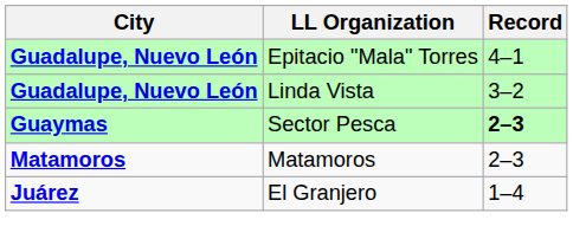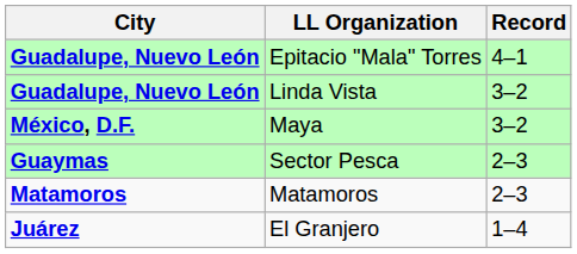 <table class="wikitable">
 <tr>
 <th>City</th>
 <th>LL Organization</th>
 <th>Record</th>
 </tr>
 <tr bgcolor=#bbffbb>
 <td> <strong><a href='#'>Guadalupe, Nuevo León</a></strong></td>
 <td>Epitacio "Mala" Torres</td>
 <td>4–1</td>
 </tr>
 <tr bgcolor=#bbffbb>
 <td> <strong><a href='#'>Guadalupe, Nuevo León</a></strong></td>
 <td>Linda Vista</td>
 <td>3–2</td>
 </tr>
 <tr bgcolor=#bbffbb>
+<td> <strong><a href='#'>México</a>, <a href='#'>D.F.</a></strong></td>
+<td>Maya</td>
+<td>3–2</td>
+</tr>
+<tr bgcolor=#bbffbb>
 <td> <strong><a href='#'>Guaymas</a></strong></td>
 <td>Sector Pesca</td>
-<td><strong>2–3</strong></td>
+<td>2–3</td>
 </tr>
 <tr>
 <td> <strong><a href='#'>Matamoros</a></strong></td>
 <td>Matamoros</td>
 <td>2–3</td>
 </tr>
 <tr>
 <td> <strong><a href='#'>Juárez</a></strong></td>
 <td>El Granjero</td>
 <td>1–4</td>
 </tr>
 </table>
